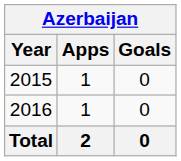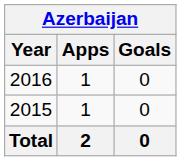 <table class="wikitable" style="text-align:center">
 <tr>
 <th colspan=3><a href='#'>Azerbaijan</a></th>
 </tr>
 <tr>
 <th>Year</th>
 <th>Apps</th>
 <th>Goals</th>
 </tr>
 <tr>
-<td>2015</td>
+<td>2016</td>
 <td>1</td>
 <td>0</td>
 </tr>
 <tr>
-<td>2016</td>
+<td>2015</td>
 <td>1</td>
 <td>0</td>
 </tr>
 <tr>
 <th>Total</th>
 <th>2</th>
 <th>0</th>
 </tr>
 </table>
